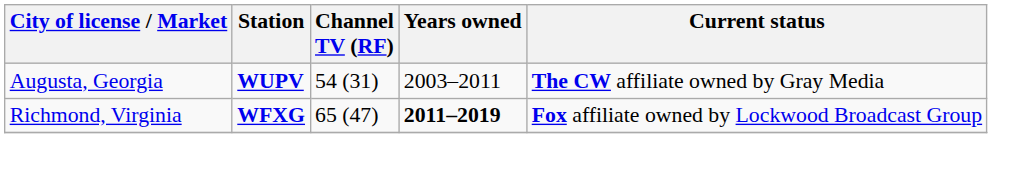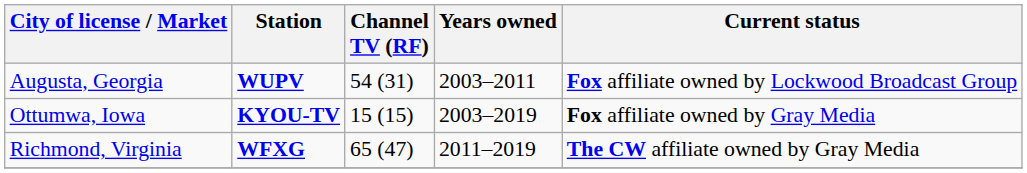 <table class="wikitable">
 <tr style="vertical-align: top; text-align: left;">
 <th><a href='#'>City of license</a> / <a href='#'>Market</a></th>
 <th>Station</th>
 <th>Channel<br><a href='#'>TV</a> (<a href='#'>RF</a>)</th>
 <th>Years owned</th>
 <th>Current status</th>
 </tr>
 <tr style="vertical-align: top; text-align: left;">
 <td><a href='#'>Augusta, Georgia</a></td>
 <td><strong><a href='#'>WUPV</a></strong></td>
 <td>54 (31)</td>
 <td>2003–2011</td>
-<td><strong><a href='#'>The CW</a></strong> affiliate owned by Gray Media</td>
+<td><strong><a href='#'>Fox</a></strong> affiliate owned by <a href='#'>Lockwood Broadcast Group</a></td>
+</tr>
+<tr style="vertical-align: top; text-align: left;">
+<td><a href='#'>Ottumwa, Iowa</a></td>
+<td><strong><a href='#'>KYOU-TV</a></strong></td>
+<td>15 (15)</td>
+<td>2003–2019</td>
+<td><strong>Fox</strong> affiliate owned by <a href='#'>Gray Media</a></td>
 </tr>
 <tr style="vertical-align: top; text-align: left;">
 <td><a href='#'>Richmond, Virginia</a></td>
 <td><strong><a href='#'>WFXG</a></strong></td>
 <td>65 (47)</td>
-<td><strong>2011–2019</strong></td>
-<td><strong><a href='#'>Fox</a></strong> affiliate owned by <a href='#'>Lockwood Broadcast Group</a></td>
+<td>2011–2019</td>
+<td><strong><a href='#'>The CW</a></strong> affiliate owned by Gray Media</td>
 </tr>
 <tr style="vertical-align: top; text-align: left;">
 </tr>
 </table>
